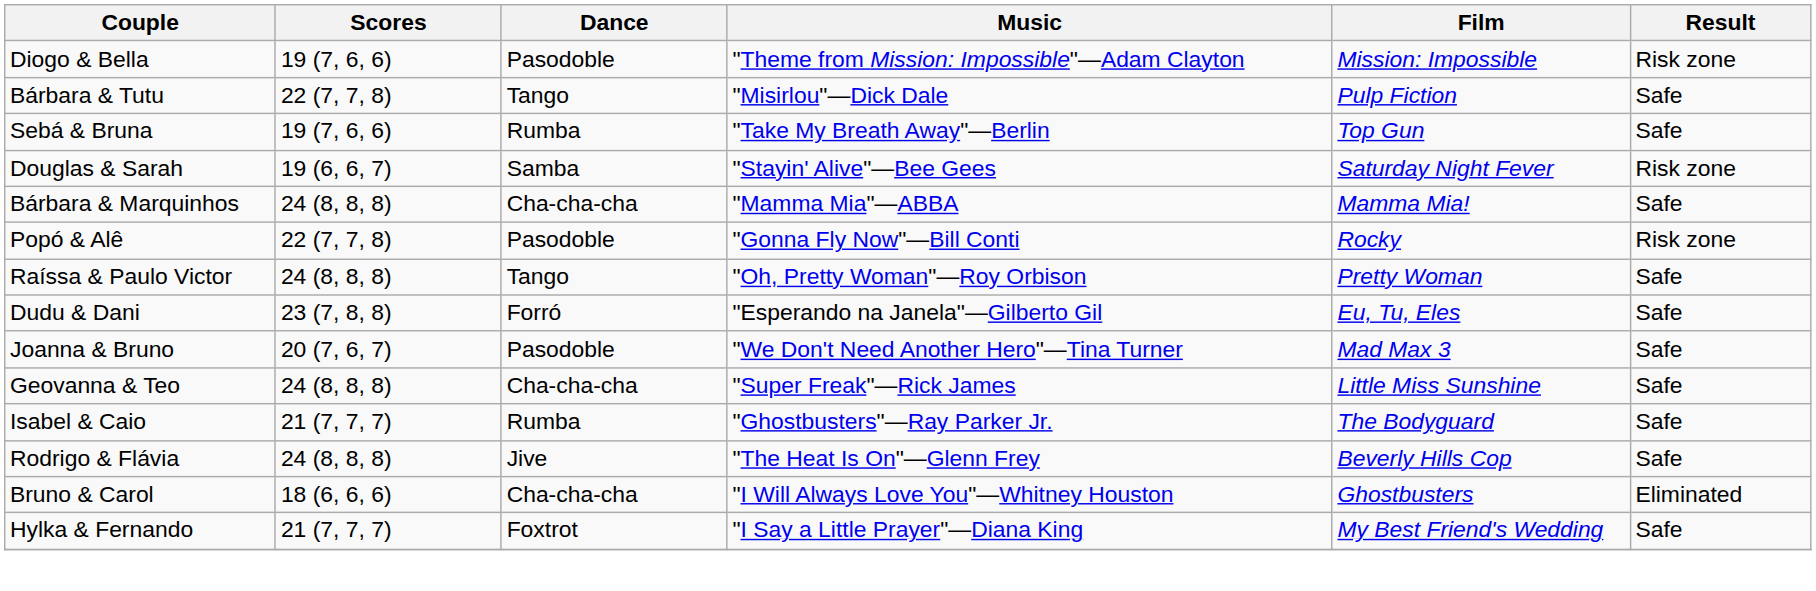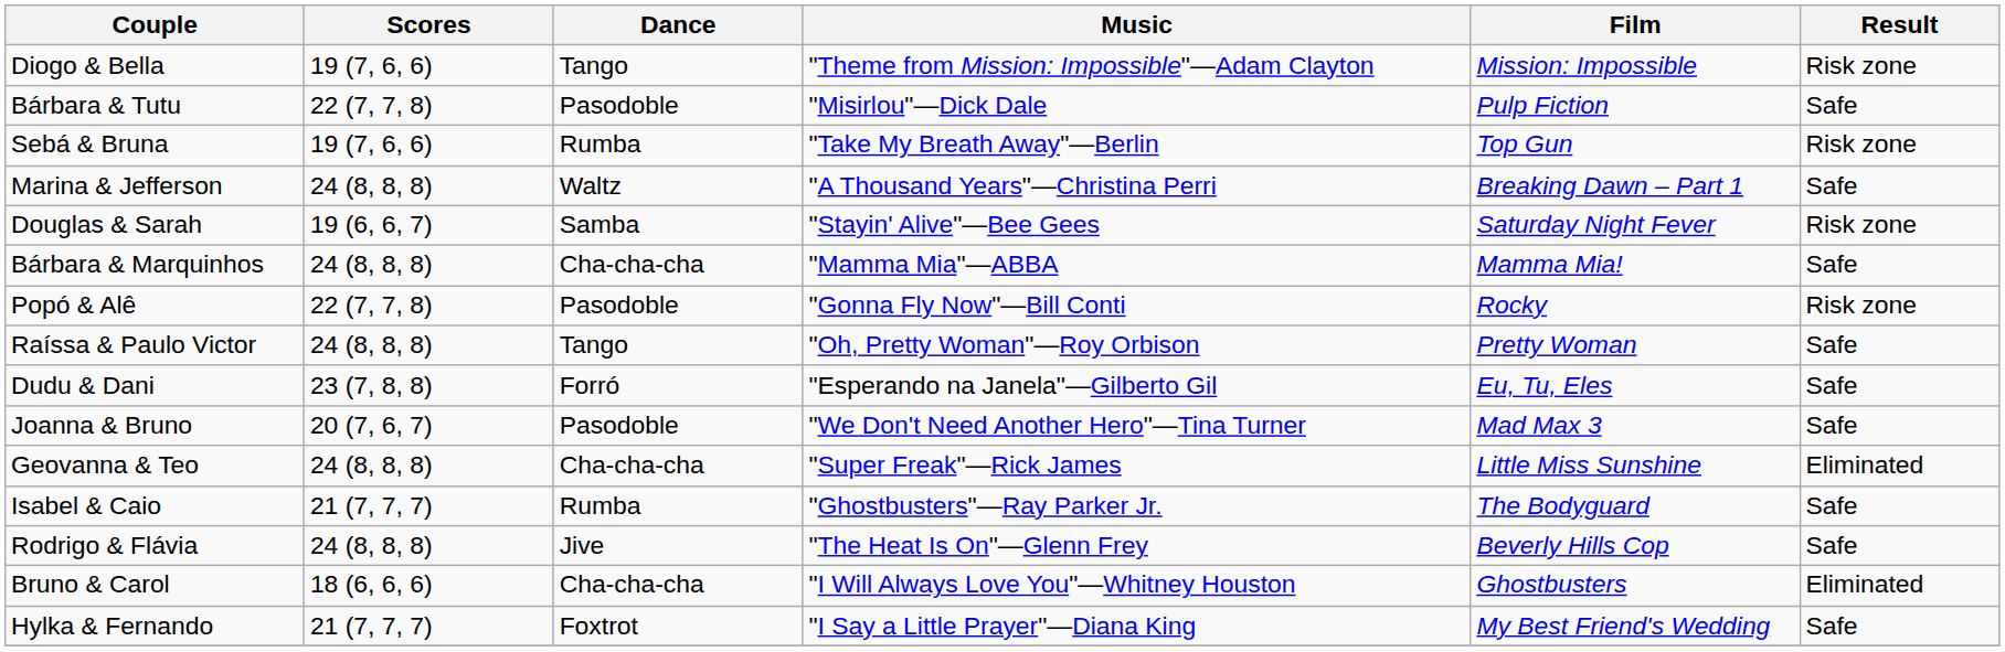 <table class="wikitable sortable" style="width:100%;">
 <tr>
 <th style="width:15.0%;">Couple</th>
 <th style="width:12.5%;">Scores</th>
 <th style="width:12.5%;">Dance</th>
 <th style="width:33.5%;">Music</th>
 <th style="width:16.5%;">Film</th>
 <th style="width:10.0%;">Result</th>
 </tr>
 <tr>
 <td>Diogo & Bella</td>
 <td>19 (7, 6, 6)</td>
-<td>Pasodoble</td>
+<td>Tango</td>
 <td>"<a href='#'>Theme from <em>Mission: Impossible</em></a>"—<a href='#'>Adam Clayton</a></td>
 <td><em><a href='#'>Mission: Impossible</a></em></td>
 <td>Risk zone</td>
 </tr>
 <tr>
 <td>Bárbara & Tutu</td>
 <td>22 (7, 7, 8)</td>
-<td>Tango</td>
+<td>Pasodoble</td>
 <td>"<a href='#'>Misirlou</a>"—<a href='#'>Dick Dale</a></td>
 <td><em><a href='#'>Pulp Fiction</a></em></td>
 <td>Safe</td>
 </tr>
 <tr>
 <td>Sebá & Bruna</td>
 <td>19 (7, 6, 6)</td>
 <td>Rumba</td>
 <td>"<a href='#'>Take My Breath Away</a>"—<a href='#'>Berlin</a></td>
 <td><em><a href='#'>Top Gun</a></em></td>
+<td>Risk zone</td>
+</tr>
+<tr>
+<td>Marina & Jefferson</td>
+<td>24 (8, 8, 8)</td>
+<td>Waltz</td>
+<td>"<a href='#'>A Thousand Years</a>"—<a href='#'>Christina Perri</a></td>
+<td><em><a href='#'>Breaking Dawn – Part 1</a></em></td>
 <td>Safe</td>
 </tr>
 <tr>
 <td>Douglas & Sarah</td>
 <td>19 (6, 6, 7)</td>
 <td>Samba</td>
 <td>"<a href='#'>Stayin' Alive</a>"—<a href='#'>Bee Gees</a></td>
 <td><em><a href='#'>Saturday Night Fever</a></em></td>
 <td>Risk zone</td>
 </tr>
 <tr>
 <td>Bárbara & Marquinhos</td>
 <td>24 (8, 8, 8)</td>
 <td>Cha-cha-cha</td>
 <td>"<a href='#'>Mamma Mia</a>"—<a href='#'>ABBA</a></td>
 <td><em><a href='#'>Mamma Mia!</a></em></td>
 <td>Safe</td>
 </tr>
 <tr>
 <td>Popó & Alê</td>
 <td>22 (7, 7, 8)</td>
 <td>Pasodoble</td>
 <td>"<a href='#'>Gonna Fly Now</a>"—<a href='#'>Bill Conti</a></td>
 <td><em><a href='#'>Rocky</a></em></td>
 <td>Risk zone</td>
 </tr>
 <tr>
 <td>Raíssa & Paulo Victor</td>
 <td>24 (8, 8, 8)</td>
 <td>Tango</td>
 <td>"<a href='#'>Oh, Pretty Woman</a>"—<a href='#'>Roy Orbison</a></td>
 <td><em><a href='#'>Pretty Woman</a></em></td>
 <td>Safe</td>
 </tr>
 <tr>
 <td>Dudu & Dani</td>
 <td>23 (7, 8, 8)</td>
 <td>Forró</td>
 <td>"Esperando na Janela"—<a href='#'>Gilberto Gil</a></td>
 <td><em><a href='#'>Eu, Tu, Eles</a></em></td>
 <td>Safe</td>
 </tr>
 <tr>
 <td>Joanna & Bruno</td>
 <td>20 (7, 6, 7)</td>
 <td>Pasodoble</td>
 <td>"<a href='#'>We Don't Need Another Hero</a>"—<a href='#'>Tina Turner</a></td>
 <td><em><a href='#'>Mad Max 3</a></em></td>
 <td>Safe</td>
 </tr>
 <tr>
 <td>Geovanna & Teo</td>
 <td>24 (8, 8, 8)</td>
 <td>Cha-cha-cha</td>
 <td>"<a href='#'>Super Freak</a>"—<a href='#'>Rick James</a></td>
 <td><em><a href='#'>Little Miss Sunshine</a></em></td>
-<td>Safe</td>
+<td>Eliminated</td>
 </tr>
 <tr>
 <td>Isabel & Caio</td>
 <td>21 (7, 7, 7)</td>
 <td>Rumba</td>
 <td>"<a href='#'>Ghostbusters</a>"—<a href='#'>Ray Parker Jr.</a></td>
 <td><em><a href='#'>The Bodyguard</a></em></td>
 <td>Safe</td>
 </tr>
 <tr>
 <td>Rodrigo & Flávia</td>
 <td>24 (8, 8, 8)</td>
 <td>Jive</td>
 <td>"<a href='#'>The Heat Is On</a>"—<a href='#'>Glenn Frey</a></td>
 <td><em><a href='#'>Beverly Hills Cop</a></em></td>
 <td>Safe</td>
 </tr>
 <tr>
 <td>Bruno & Carol</td>
 <td>18 (6, 6, 6)</td>
 <td>Cha-cha-cha</td>
 <td>"<a href='#'>I Will Always Love You</a>"—<a href='#'>Whitney Houston</a></td>
 <td><em><a href='#'>Ghostbusters</a></em></td>
 <td>Eliminated</td>
 </tr>
 <tr>
 <td>Hylka & Fernando</td>
 <td>21 (7, 7, 7)</td>
 <td>Foxtrot</td>
 <td>"<a href='#'>I Say a Little Prayer</a>"—<a href='#'>Diana King</a></td>
 <td><em><a href='#'>My Best Friend's Wedding</a></em></td>
 <td>Safe</td>
 </tr>
 <tr>
 </tr>
 </table>
